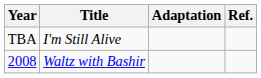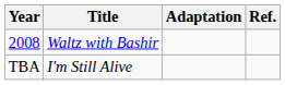 <table class="wikitable">
 <tr>
 <th>Year</th>
 <th>Title</th>
 <th>Adaptation</th>
 <th>Ref.</th>
 </tr>
 <tr>
+<td><a href='#'>2008</a></td>
+<td><em><a href='#'>Waltz with Bashir</a></em></td>
+<td></td>
+<td></td>
+</tr>
+<tr>
 <td>TBA</td>
 <td><em>I'm Still Alive</em></td>
 <td></td>
 <td></td>
 </tr>
-<tr>
-<td><a href='#'>2008</a></td>
-<td><em><a href='#'>Waltz with Bashir</a></em></td>
-<td></td>
-<td></td>
-</tr>
 </table>
